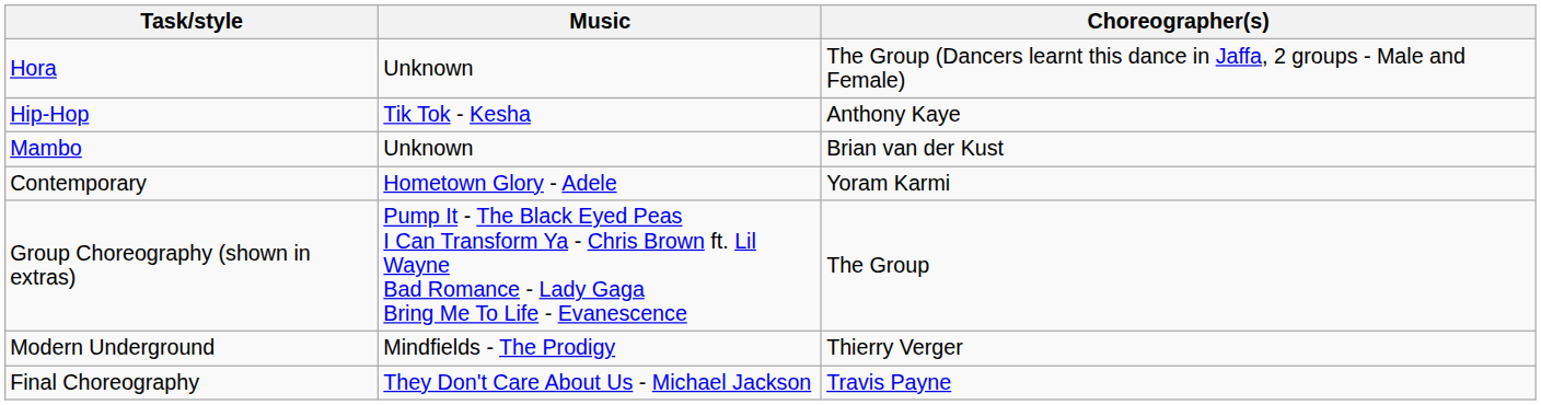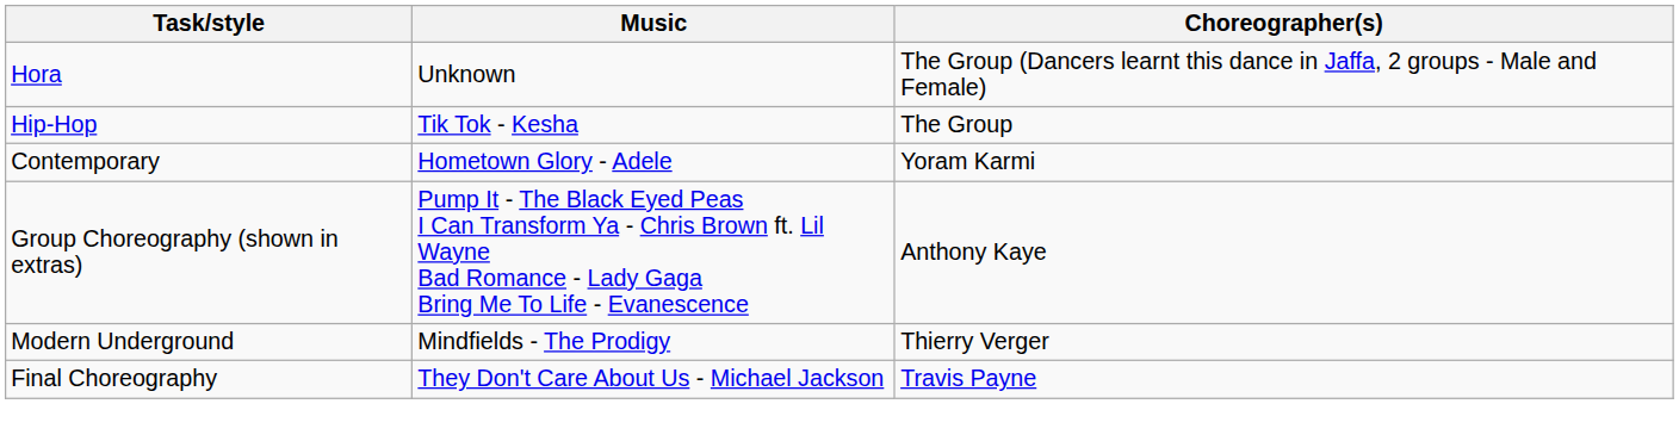 <table class="wikitable" width="90%">
 <tr>
 <th>Task/style</th>
 <th>Music</th>
 <th>Choreographer(s)</th>
 </tr>
 <tr>
 <td><a href='#'>Hora</a></td>
 <td>Unknown</td>
 <td>The Group (Dancers learnt this dance in <a href='#'>Jaffa</a>, 2 groups - Male and Female)</td>
 </tr>
 <tr>
 <td><a href='#'>Hip-Hop</a></td>
 <td><a href='#'>Tik Tok</a> - <a href='#'>Kesha</a></td>
-<td>Anthony Kaye</td>
-</tr>
-<tr>
-<td><a href='#'>Mambo</a></td>
-<td>Unknown</td>
-<td>Brian van der Kust</td>
+<td>The Group</td>
 </tr>
 <tr>
 <td>Contemporary</td>
 <td><a href='#'>Hometown Glory</a> - <a href='#'>Adele</a></td>
 <td>Yoram Karmi</td>
 </tr>
 <tr>
 <td>Group Choreography (shown in extras)</td>
 <td><a href='#'>Pump It</a> - <a href='#'>The Black Eyed Peas</a><br><a href='#'>I Can Transform Ya</a> - <a href='#'>Chris Brown</a> ft. <a href='#'>Lil Wayne</a> <br><a href='#'>Bad Romance</a> - <a href='#'>Lady Gaga</a><br><a href='#'>Bring Me To Life</a> - <a href='#'>Evanescence</a></td>
-<td>The Group</td>
+<td>Anthony Kaye</td>
 </tr>
 <tr>
 <td>Modern Underground</td>
 <td>Mindfields - <a href='#'>The Prodigy</a></td>
 <td>Thierry Verger</td>
 </tr>
 <tr>
 <td>Final Choreography</td>
 <td><a href='#'>They Don't Care About Us</a> - <a href='#'>Michael Jackson</a></td>
 <td><a href='#'>Travis Payne</a></td>
 </tr>
 </table>
